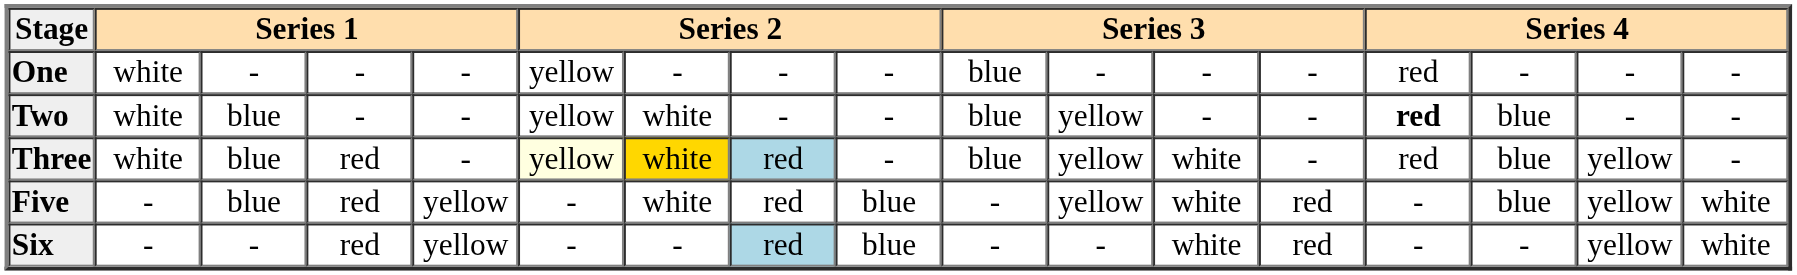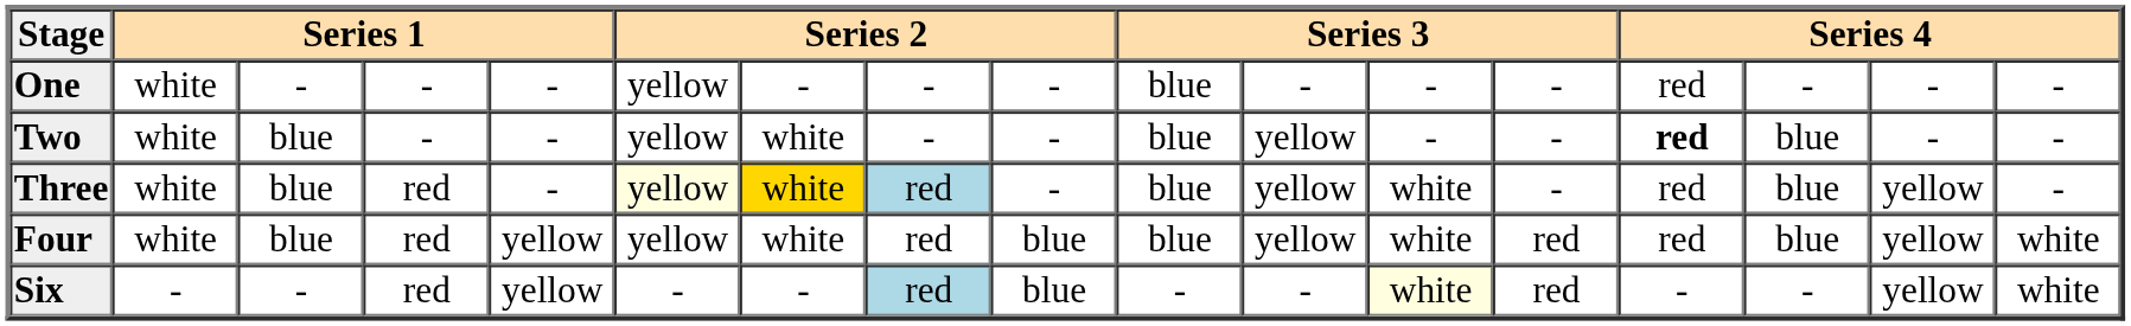 <table border="2" cellpadding="1" cellspacing="0" align="center">
 <tr>
 <th style="background:#efefef;">Stage</th>
 <th colspan="4" style="background:#ffdead;">Series 1</th>
 <th colspan="4" style="background:#ffdead;">Series 2</th>
 <th colspan="4" style="background:#ffdead;">Series 3</th>
 <th colspan="4" style="background:#ffdead;">Series 4</th>
 </tr>
 <tr>
 <td style="font-weight:bold; background:#efefef;">One</td>
 <td style="width:50px" align="center">white</td>
 <td style="width:50px" align="center">-</td>
 <td style="width:50px" align="center">-</td>
 <td style="width:50px" align="center">-</td>
 <td style="width:50px" align="center">yellow</td>
 <td style="width:50px" align="center">-</td>
 <td style="width:50px" align="center">-</td>
 <td style="width:50px" align="center">-</td>
 <td style="width:50px" align="center">blue</td>
 <td style="width:50px" align="center">-</td>
 <td style="width:50px" align="center">-</td>
 <td style="width:50px" align="center">-</td>
 <td style="width:50px" align="center">red</td>
 <td style="width:50px" align="center">-</td>
 <td style="width:50px" align="center">-</td>
 <td style="width:50px" align="center">-</td>
 </tr>
 <tr>
 <td style="font-weight:bold; background:#efefef;">Two</td>
 <td align="center">white</td>
 <td align="center">blue</td>
 <td align="center">-</td>
 <td align="center">-</td>
 <td align="center">yellow</td>
 <td align="center">white</td>
 <td align="center">-</td>
 <td align="center">-</td>
 <td align="center">blue</td>
 <td align="center">yellow</td>
 <td align="center">-</td>
 <td align="center">-</td>
 <td align="center"><strong>red</strong></td>
 <td align="center">blue</td>
 <td align="center">-</td>
 <td align="center">-</td>
 </tr>
 <tr>
 <td style="font-weight:bold; background:#efefef;">Three</td>
 <td align="center">white</td>
 <td align="center">blue</td>
 <td align="center">red</td>
 <td align="center">-</td>
 <td align="center" style="background: lightyellow;">yellow</td>
 <td align="center" style="background: gold;">white</td>
 <td align="center" style="background: lightblue;">red</td>
 <td align="center">-</td>
 <td align="center">blue</td>
 <td align="center">yellow</td>
 <td align="center">white</td>
 <td align="center">-</td>
 <td align="center">red</td>
 <td align="center">blue</td>
 <td align="center">yellow</td>
 <td align="center">-</td>
 </tr>
 <tr>
-<td style="font-weight:bold; background:#efefef;">Five</td>
-<td align="center">-</td>
+<td style="font-weight:bold; background:#efefef;">Four</td>
+<td align="center">white</td>
 <td align="center">blue</td>
 <td align="center">red</td>
 <td align="center">yellow</td>
-<td align="center">-</td>
+<td align="center">yellow</td>
 <td align="center">white</td>
 <td align="center">red</td>
 <td align="center">blue</td>
-<td align="center">-</td>
+<td align="center">blue</td>
 <td align="center">yellow</td>
 <td align="center">white</td>
 <td align="center">red</td>
-<td align="center">-</td>
+<td align="center">red</td>
 <td align="center">blue</td>
 <td align="center">yellow</td>
 <td align="center">white</td>
 </tr>
 <tr>
 <td style="font-weight:bold; background:#efefef;">Six</td>
 <td align="center">-</td>
 <td align="center">-</td>
 <td align="center">red</td>
 <td align="center">yellow</td>
 <td align="center">-</td>
 <td align="center">-</td>
 <td align="center" style="background: lightblue;">red</td>
 <td align="center">blue</td>
 <td align="center">-</td>
 <td align="center">-</td>
-<td align="center">white</td>
+<td align="center" style="background: lightyellow;">white</td>
 <td align="center">red</td>
 <td align="center">-</td>
 <td align="center">-</td>
 <td align="center">yellow</td>
 <td align="center">white</td>
 </tr>
 </table>
